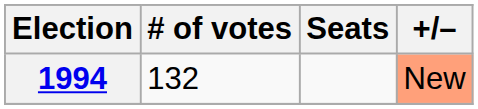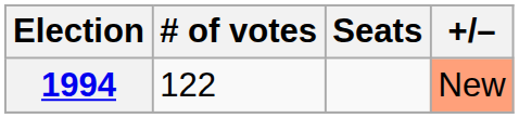 <table class=wikitable>
 <tr>
 <th>Election</th>
 <th># of votes</th>
 <th>Seats</th>
 <th>+/–</th>
 </tr>
 <tr>
 <th><a href='#'>1994</a></th>
-<td>132</td>
+<td>122</td>
 <td></td>
 <td style="background: lightsalmon;">New</td>
 </tr>
 <tr>
 </tr>
 </table>
